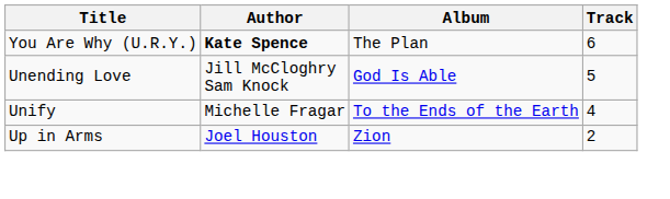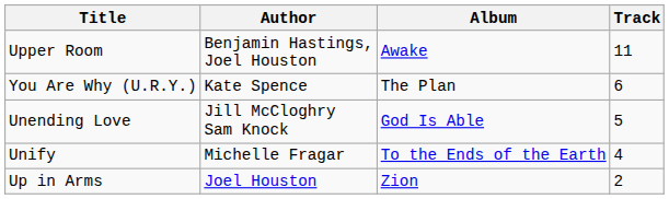 <table class="wikitable">
 <tr>
 <th>Title</th>
 <th>Author</th>
 <th>Album</th>
 <th>Track</th>
 </tr>
 <tr>
+<td>Upper Room</td>
+<td>Benjamin Hastings,<br>Joel Houston</td>
+<td><a href='#'>Awake</a></td>
+<td>11</td>
+</tr>
+<tr>
 <td>You Are Why (U.R.Y.)</td>
-<td><strong>Kate Spence</strong></td>
+<td>Kate Spence</td>
 <td>The Plan</td>
 <td>6</td>
 </tr>
 <tr>
 <td>Unending Love</td>
 <td>Jill McCloghry <br> Sam Knock</td>
 <td><a href='#'>God Is Able</a></td>
 <td>5</td>
 </tr>
 <tr>
 <td>Unify</td>
 <td>Michelle Fragar</td>
 <td><a href='#'>To the Ends of the Earth</a></td>
 <td>4</td>
 </tr>
 <tr>
 <td>Up in Arms</td>
 <td><a href='#'>Joel Houston</a></td>
 <td><a href='#'>Zion</a></td>
 <td>2</td>
 </tr>
 </table>
